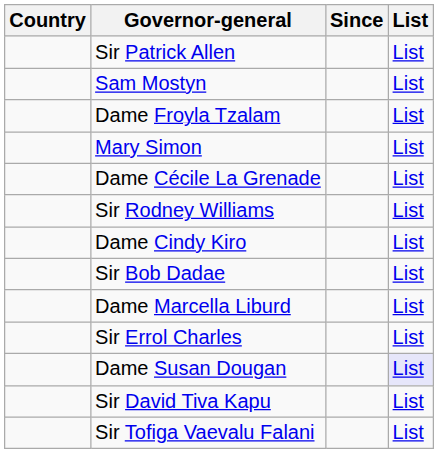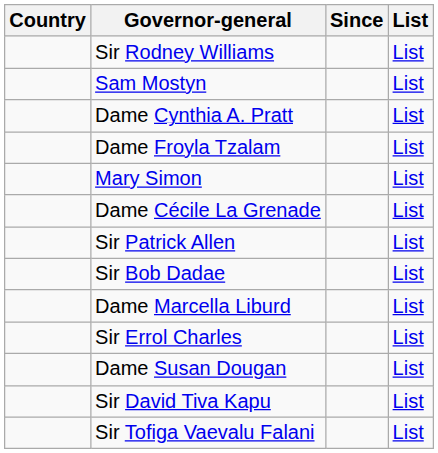 <table class="wikitable sortable">
 <tr>
 <th>Country</th>
 <th>Governor-general</th>
 <th>Since</th>
 <th class="unsortable">List</th>
 </tr>
 <tr>
 <td></td>
-<td data-sort-value="Allen, Patrick">Sir <a href='#'>Patrick Allen</a></td>
+<td data-sort-value="Williams, Rodney">Sir <a href='#'>Rodney Williams</a></td>
 <td></td>
 <td><a href='#'>List</a></td>
 </tr>
 <tr>
 <td></td>
 <td data-sort-value="Mostyn, Sam"><a href='#'>Sam Mostyn</a></td>
+<td></td>
+<td><a href='#'>List</a></td>
+</tr>
+<tr>
+<td data-sort-value="Bahamas, The"></td>
+<td data-sort-value="Pratt, Cynthia A.">Dame <a href='#'>Cynthia A. Pratt</a></td>
 <td></td>
 <td><a href='#'>List</a></td>
 </tr>
 <tr>
 <td></td>
 <td data-sort-value="Tzalam, Froyla">Dame <a href='#'>Froyla Tzalam</a></td>
 <td></td>
 <td><a href='#'>List</a></td>
 </tr>
 <tr>
 <td></td>
 <td data-sort-value="Simon, Mary"><a href='#'>Mary Simon</a></td>
 <td></td>
 <td><a href='#'>List</a></td>
 </tr>
 <tr>
 <td></td>
 <td data-sort-value="La Grenade, Cécile">Dame <a href='#'>Cécile La Grenade</a></td>
 <td></td>
 <td><a href='#'>List</a></td>
 </tr>
 <tr>
 <td></td>
-<td data-sort-value="Williams, Rodney">Sir <a href='#'>Rodney Williams</a></td>
-<td></td>
-<td><a href='#'>List</a></td>
-</tr>
-<tr>
-<td></td>
-<td data-sort-value="Kiro, Cindy">Dame <a href='#'>Cindy Kiro</a></td>
+<td data-sort-value="Allen, Patrick">Sir <a href='#'>Patrick Allen</a></td>
 <td></td>
 <td><a href='#'>List</a></td>
 </tr>
 <tr>
 <td></td>
 <td data-sort-value="Dadae, Bob">Sir <a href='#'>Bob Dadae</a></td>
 <td></td>
 <td><a href='#'>List</a></td>
 </tr>
 <tr>
 <td></td>
 <td data-sort-value="Liburd, Marcella">Dame <a href='#'>Marcella Liburd</a></td>
 <td></td>
 <td><a href='#'>List</a></td>
 </tr>
 <tr>
 <td></td>
 <td data-sort-value="Charles, Errol">Sir <a href='#'>Errol Charles</a></td>
 <td></td>
 <td><a href='#'>List</a></td>
 </tr>
 <tr>
 <td></td>
 <td data-sort-value="Dougan, Susan">Dame <a href='#'>Susan Dougan</a></td>
 <td></td>
-<td style="background: lavender;"><a href='#'>List</a></td>
+<td><a href='#'>List</a></td>
 </tr>
 <tr>
 <td></td>
 <td data-sort-value="Tiva Kapu, David">Sir <a href='#'>David Tiva Kapu</a></td>
 <td></td>
 <td><a href='#'>List</a></td>
 </tr>
 <tr>
 <td></td>
 <td data-sort-value="Falani, Tofiga Vaevalu">Sir <a href='#'>Tofiga Vaevalu Falani</a></td>
 <td></td>
 <td><a href='#'>List</a></td>
 </tr>
 </table>
